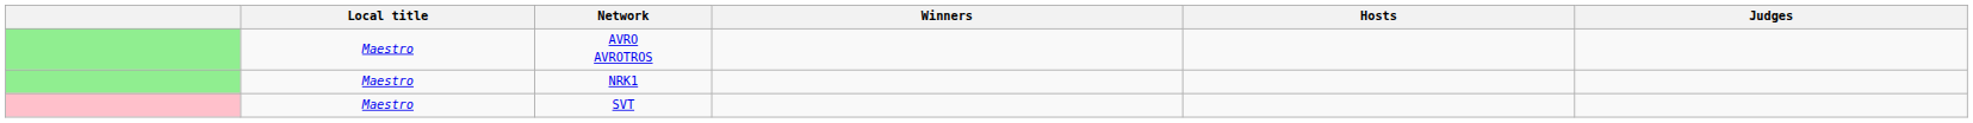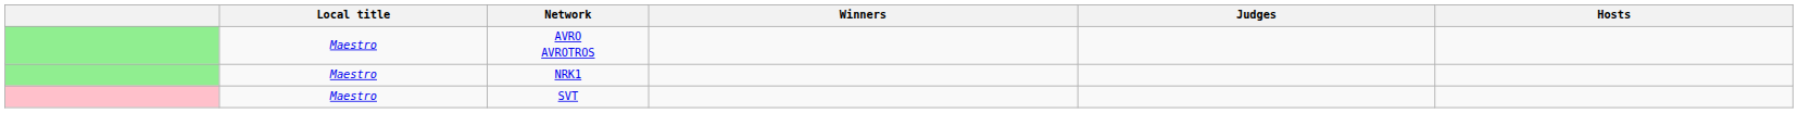 <table class="wikitable" style="text-align:center; font-size:95%; line-height:18px; width:100%;">
 <tr>
 <th scope="col" style="width:12%;"></th>
 <th scope="col" style="width:15%;">Local title</th>
 <th scope="col" style="width:09%;">Network</th>
 <th scope="col" style="width:24%;">Winners</th>
+<th scope="col" style="width:20%;">Judges</th>
 <th scope="col" style="width:20%;">Hosts</th>
-<th scope="col" style="width:20%;">Judges</th>
 </tr>
 <tr>
 <td style="background:#90EE90; text-align:left;"></td>
 <td><em><a href='#'>Maestro</a></em></td>
 <td><a href='#'>AVRO</a> <br><a href='#'>AVROTROS</a> </td>
 <td></td>
 <td></td>
 <td></td>
 </tr>
 <tr>
 <td style="background:#90EE90; text-align:left;"></td>
 <td><em><a href='#'>Maestro</a></em></td>
 <td><a href='#'>NRK1</a></td>
 <td></td>
 <td></td>
 <td></td>
 </tr>
 <tr>
 <td style="background:pink; text-align:left;"></td>
 <td><em><a href='#'>Maestro</a></em></td>
 <td><a href='#'>SVT</a></td>
 <td></td>
 <td></td>
 <td></td>
 </tr>
 </table>
